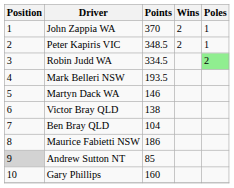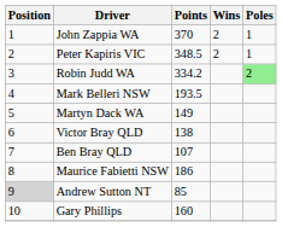 <table class="wikitable">
 <tr>
 <th>Position</th>
 <th>Driver</th>
 <th>Points</th>
 <th>Wins</th>
 <th>Poles</th>
 </tr>
 <tr>
 <td>1</td>
 <td>John Zappia WA</td>
 <td>370</td>
 <td>2</td>
 <td>1</td>
 </tr>
 <tr>
 <td>2</td>
 <td>Peter Kapiris VIC</td>
 <td>348.5</td>
 <td>2</td>
 <td>1</td>
 </tr>
 <tr>
 <td>3</td>
 <td>Robin Judd WA</td>
-<td>334.5</td>
+<td>334.2</td>
 <td></td>
 <td style="background: lightgreen;">2</td>
 </tr>
 <tr>
 <td>4</td>
 <td>Mark Belleri NSW</td>
 <td>193.5</td>
 <td></td>
 <td></td>
 </tr>
 <tr>
 <td>5</td>
 <td>Martyn Dack WA</td>
-<td>146</td>
+<td>149</td>
 <td></td>
 <td></td>
 </tr>
 <tr>
 <td>6</td>
 <td>Victor Bray QLD</td>
 <td>138</td>
 <td></td>
 <td></td>
 </tr>
 <tr>
 <td>7</td>
 <td>Ben Bray QLD</td>
-<td>104</td>
+<td>107</td>
 <td></td>
 <td></td>
 </tr>
 <tr>
 <td>8</td>
 <td>Maurice Fabietti NSW</td>
 <td>186</td>
 <td></td>
 <td></td>
 </tr>
 <tr>
 <td style="background: lightgrey;">9</td>
 <td>Andrew Sutton NT</td>
 <td>85</td>
 <td></td>
 <td></td>
 </tr>
 <tr>
 <td>10</td>
 <td>Gary Phillips</td>
 <td>160</td>
 <td></td>
 <td></td>
 </tr>
 <tr>
 </tr>
 </table>
